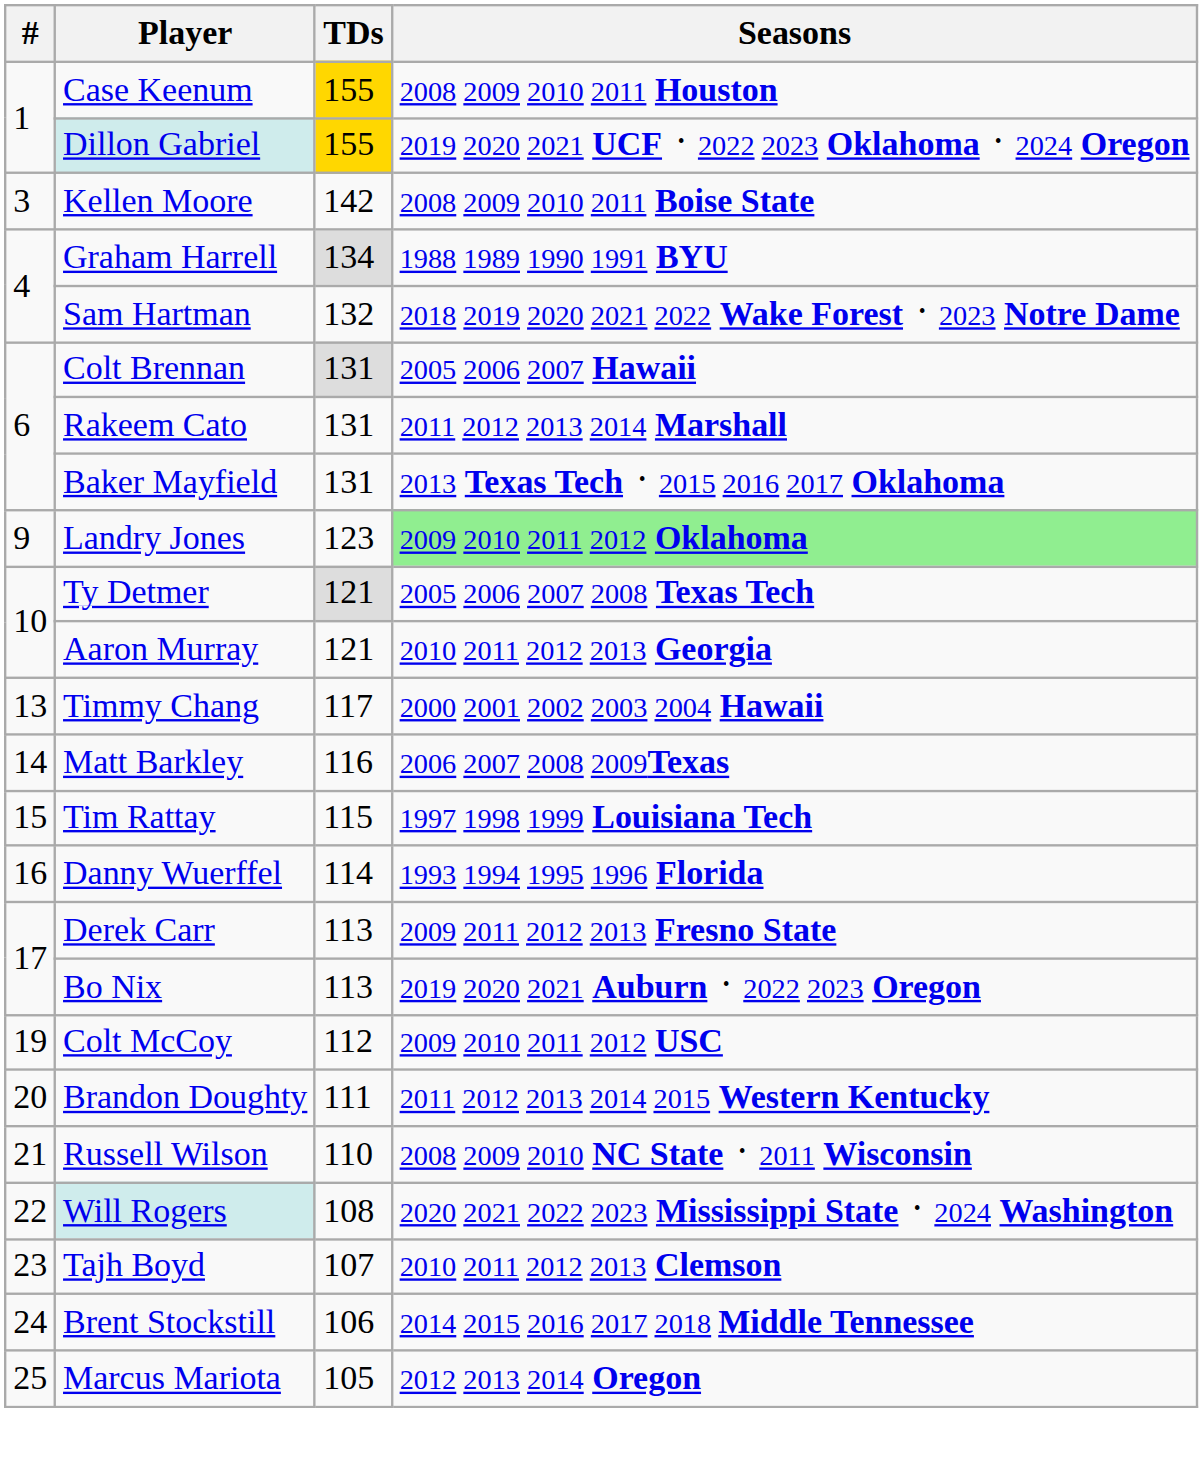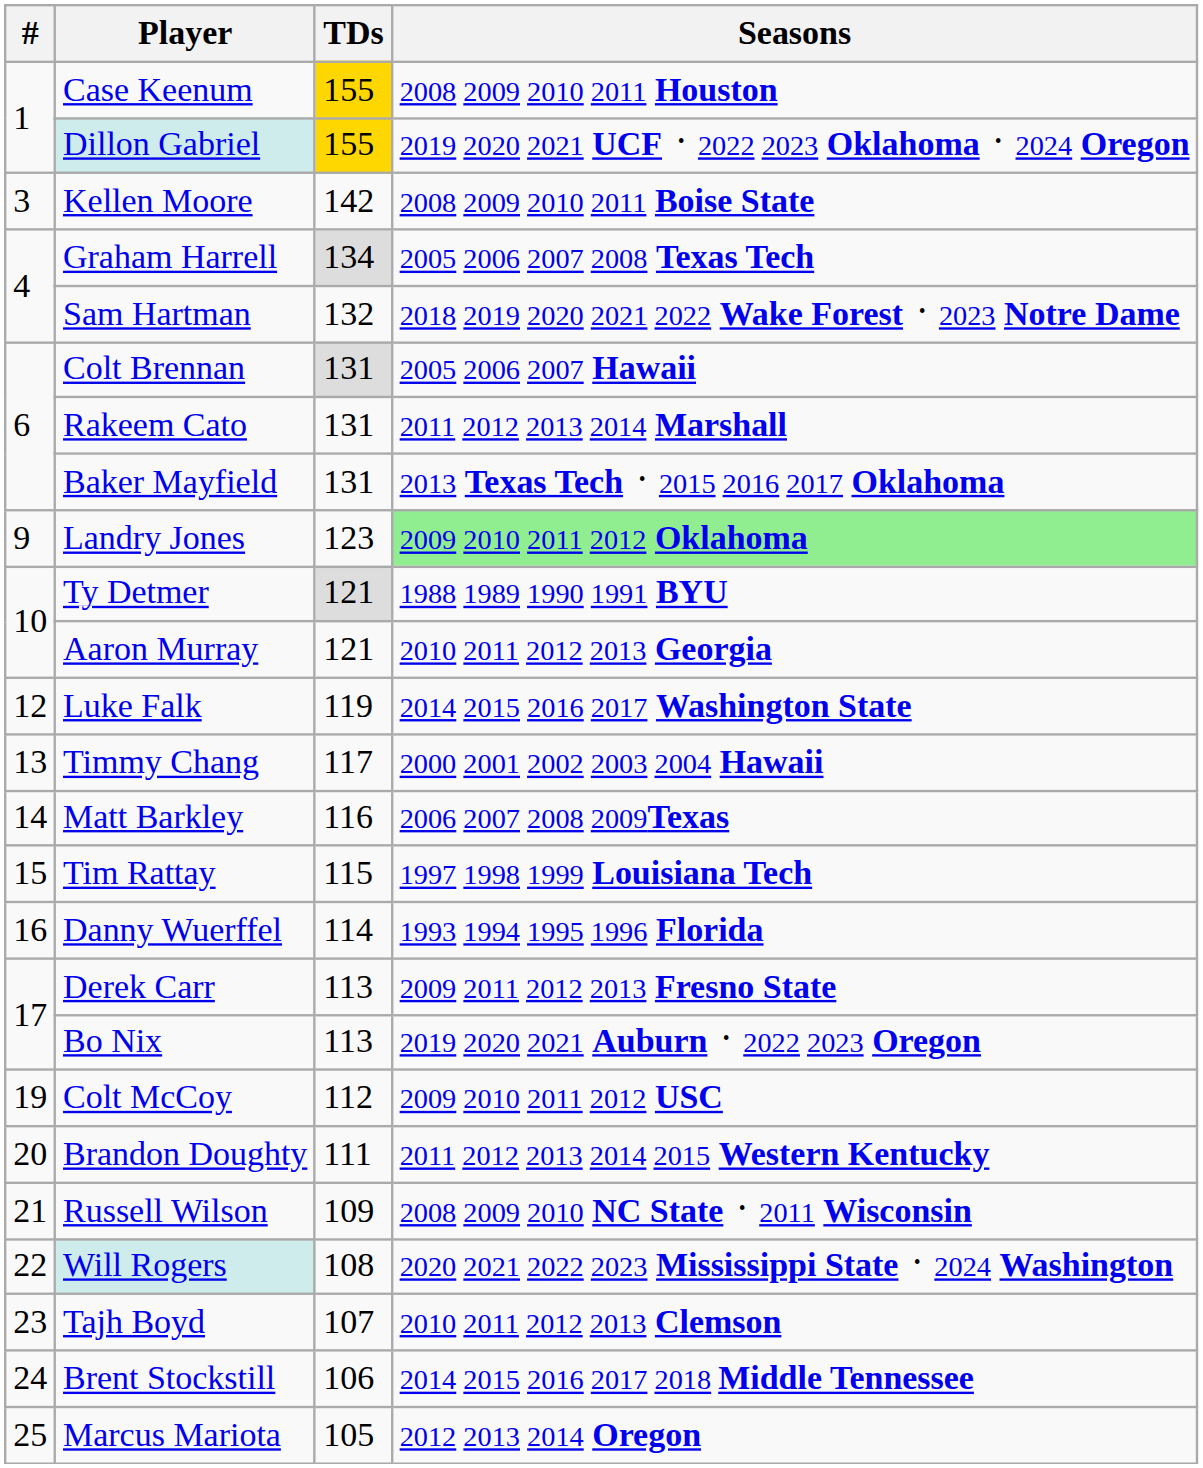 <table class="wikitable" style="font-size:90%; white-space: nowrap;">
 <tr>
 <th>#</th>
 <th>Player</th>
 <th>TDs</th>
 <th>Seasons</th>
 </tr>
 <tr>
 <td rowspan=2>1</td>
 <td><a href='#'>Case Keenum </a></td>
 <td style="background: #FFD700;">155</td>
 <td><small><a href='#'>2008</a> <a href='#'>2009</a> <a href='#'>2010</a> <a href='#'>2011</a></small> <strong><a href='#'>Houston</a></strong></td>
 </tr>
 <tr>
 <td style="background: #CFECEC;"><a href='#'>Dillon Gabriel</a></td>
 <td style="background: #FFD700;"><abbr>155</abbr></td>
 <td><small><a href='#'>2019</a> <a href='#'>2020</a> <a href='#'>2021</a></small> <strong><a href='#'>UCF</a></strong> ᛫ <small><a href='#'>2022</a> <a href='#'>2023</a></small> <strong><a href='#'>Oklahoma</a></strong> ᛫ <small><a href='#'>2024</a></small> <strong><a href='#'>Oregon</a></strong></td>
 </tr>
 <tr>
 <td>3</td>
 <td><a href='#'>Kellen Moore</a></td>
 <td>142</td>
 <td><small><a href='#'>2008</a> <a href='#'>2009</a> <a href='#'>2010</a> <a href='#'>2011</a></small> <strong><a href='#'>Boise State</a></strong></td>
 </tr>
 <tr>
 <td rowspan=2>4</td>
 <td><a href='#'>Graham Harrell</a></td>
 <td style="background: #DDDDDD;">134</td>
-<td><small><a href='#'>1988</a> <a href='#'>1989</a> <a href='#'>1990</a> <a href='#'>1991</a></small> <strong><a href='#'>BYU</a></strong></td>
+<td><small><a href='#'>2005</a> <a href='#'>2006</a> <a href='#'>2007</a> <a href='#'>2008</a></small> <strong><a href='#'>Texas Tech</a></strong></td>
 </tr>
 <tr>
 <td><a href='#'>Sam Hartman</a></td>
 <td><abbr>132</abbr></td>
 <td><small><a href='#'>2018</a> <a href='#'>2019</a> <a href='#'>2020</a> <a href='#'>2021</a> <a href='#'>2022</a></small> <strong><a href='#'>Wake Forest</a></strong> ᛫ <small><a href='#'>2023</a></small> <strong><a href='#'>Notre Dame</a></strong></td>
 </tr>
 <tr>
 <td rowspan=3>6</td>
 <td><a href='#'>Colt Brennan</a></td>
 <td style="background: #DDDDDD;">131</td>
 <td><small><a href='#'>2005</a> <a href='#'>2006</a> <a href='#'>2007</a></small> <strong><a href='#'>Hawaii</a></strong></td>
 </tr>
 <tr>
 <td><a href='#'>Rakeem Cato</a></td>
 <td>131</td>
 <td><small><a href='#'>2011</a> <a href='#'>2012</a> <a href='#'>2013</a> <a href='#'>2014</a></small> <strong><a href='#'>Marshall</a></strong></td>
 </tr>
 <tr>
 <td><a href='#'>Baker Mayfield</a></td>
 <td><abbr>131</abbr></td>
 <td><small><a href='#'>2013</a></small> <strong><a href='#'>Texas Tech</a></strong> ᛫ <small><a href='#'>2015</a> <a href='#'>2016</a> <a href='#'>2017</a></small> <strong><a href='#'>Oklahoma</a></strong></td>
 </tr>
 <tr>
 <td>9</td>
 <td><a href='#'>Landry Jones</a></td>
 <td>123</td>
 <td style="background: lightgreen;"><small><a href='#'>2009</a> <a href='#'>2010</a> <a href='#'>2011</a> <a href='#'>2012</a></small> <strong><a href='#'>Oklahoma</a></strong></td>
 </tr>
 <tr>
 <td rowspan=2>10</td>
 <td><a href='#'>Ty Detmer</a></td>
 <td style="background: #DDDDDD;">121</td>
-<td><small><a href='#'>2005</a> <a href='#'>2006</a> <a href='#'>2007</a> <a href='#'>2008</a></small> <strong><a href='#'>Texas Tech</a></strong></td>
+<td><small><a href='#'>1988</a> <a href='#'>1989</a> <a href='#'>1990</a> <a href='#'>1991</a></small> <strong><a href='#'>BYU</a></strong></td>
 </tr>
 <tr>
 <td><a href='#'>Aaron Murray</a></td>
 <td>121</td>
 <td><small><a href='#'>2010</a> <a href='#'>2011</a> <a href='#'>2012</a> <a href='#'>2013</a></small> <strong><a href='#'>Georgia</a></strong></td>
+</tr>
+<tr>
+<td>12</td>
+<td><a href='#'>Luke Falk</a></td>
+<td>119</td>
+<td><small><a href='#'>2014</a> <a href='#'>2015</a> <a href='#'>2016</a> <a href='#'>2017</a></small> <strong><a href='#'>Washington State</a></strong></td>
 </tr>
 <tr>
 <td>13</td>
 <td><a href='#'>Timmy Chang</a></td>
 <td>117</td>
 <td><small><a href='#'>2000</a> <a href='#'>2001</a> <a href='#'>2002</a> <a href='#'>2003</a> <a href='#'>2004</a></small> <strong><a href='#'>Hawaii</a></strong></td>
 </tr>
 <tr>
 <td>14</td>
 <td><a href='#'>Matt Barkley</a></td>
 <td>116</td>
 <td><small><a href='#'>2006</a> <a href='#'>2007</a> <a href='#'>2008</a> <a href='#'>2009</a></small><strong><a href='#'>Texas</a></strong></td>
 </tr>
 <tr>
 <td>15</td>
 <td><a href='#'>Tim Rattay</a></td>
 <td>115</td>
 <td><small><a href='#'>1997</a> <a href='#'>1998</a> <a href='#'>1999</a></small> <strong><a href='#'>Louisiana Tech</a></strong></td>
 </tr>
 <tr>
 <td>16</td>
 <td><a href='#'>Danny Wuerffel</a></td>
 <td>114</td>
 <td><small><a href='#'>1993</a> <a href='#'>1994</a> <a href='#'>1995</a> <a href='#'>1996</a></small> <strong><a href='#'>Florida</a></strong></td>
 </tr>
 <tr>
 <td rowspan=2>17</td>
 <td><a href='#'>Derek Carr</a></td>
 <td>113</td>
 <td><small><a href='#'>2009</a> <a href='#'>2011</a> <a href='#'>2012</a> <a href='#'>2013</a></small> <strong><a href='#'>Fresno State</a></strong></td>
 </tr>
 <tr>
 <td><a href='#'>Bo Nix</a></td>
 <td><abbr>113</abbr></td>
 <td><small><a href='#'>2019</a> <a href='#'>2020</a> <a href='#'>2021</a></small> <strong><a href='#'>Auburn</a></strong> ᛫ <small><a href='#'>2022</a> <a href='#'>2023</a></small> <strong><a href='#'>Oregon</a></strong></td>
 </tr>
 <tr>
 <td>19</td>
 <td><a href='#'>Colt McCoy</a></td>
 <td>112</td>
 <td><small><a href='#'>2009</a> <a href='#'>2010</a> <a href='#'>2011</a> <a href='#'>2012</a></small> <strong><a href='#'>USC</a></strong></td>
 </tr>
 <tr>
 <td>20</td>
 <td><a href='#'>Brandon Doughty</a></td>
 <td>111</td>
 <td><small><a href='#'>2011</a> <a href='#'>2012</a> <a href='#'>2013</a> <a href='#'>2014</a> <a href='#'>2015</a></small> <strong><a href='#'>Western Kentucky</a></strong></td>
 </tr>
 <tr>
 <td>21</td>
 <td><a href='#'>Russell Wilson</a></td>
-<td><abbr>110</abbr></td>
+<td><abbr>109</abbr></td>
 <td><small><a href='#'>2008</a> <a href='#'>2009</a> <a href='#'>2010</a></small> <strong><a href='#'>NC State</a></strong> ᛫ <small><a href='#'>2011</a></small> <strong><a href='#'>Wisconsin</a></strong></td>
 </tr>
 <tr>
 <td>22</td>
 <td style="background: #CFECEC;"><a href='#'>Will Rogers</a></td>
 <td><abbr>108</abbr></td>
 <td><small><a href='#'>2020</a> <a href='#'>2021</a> <a href='#'>2022</a> <a href='#'>2023</a></small> <strong><a href='#'>Mississippi State</a></strong> ᛫ <small><a href='#'>2024</a></small> <strong><a href='#'>Washington</a></strong></td>
 </tr>
 <tr>
 <td>23</td>
 <td><a href='#'>Tajh Boyd</a></td>
 <td>107</td>
 <td><small><a href='#'>2010</a> <a href='#'>2011</a> <a href='#'>2012</a> <a href='#'>2013</a></small> <strong><a href='#'>Clemson</a></strong></td>
 </tr>
 <tr>
 <td>24</td>
 <td><a href='#'>Brent Stockstill</a></td>
 <td>106</td>
 <td><small><a href='#'>2014</a> <a href='#'>2015</a> <a href='#'>2016</a> <a href='#'>2017</a> <a href='#'>2018</a> </small> <strong><a href='#'>Middle Tennessee</a></strong></td>
 </tr>
 <tr>
 <td>25</td>
 <td><a href='#'>Marcus Mariota</a></td>
 <td>105</td>
 <td><small><a href='#'>2012</a> <a href='#'>2013</a> <a href='#'>2014</a></small> <strong><a href='#'>Oregon</a></strong></td>
 </tr>
 </table>
